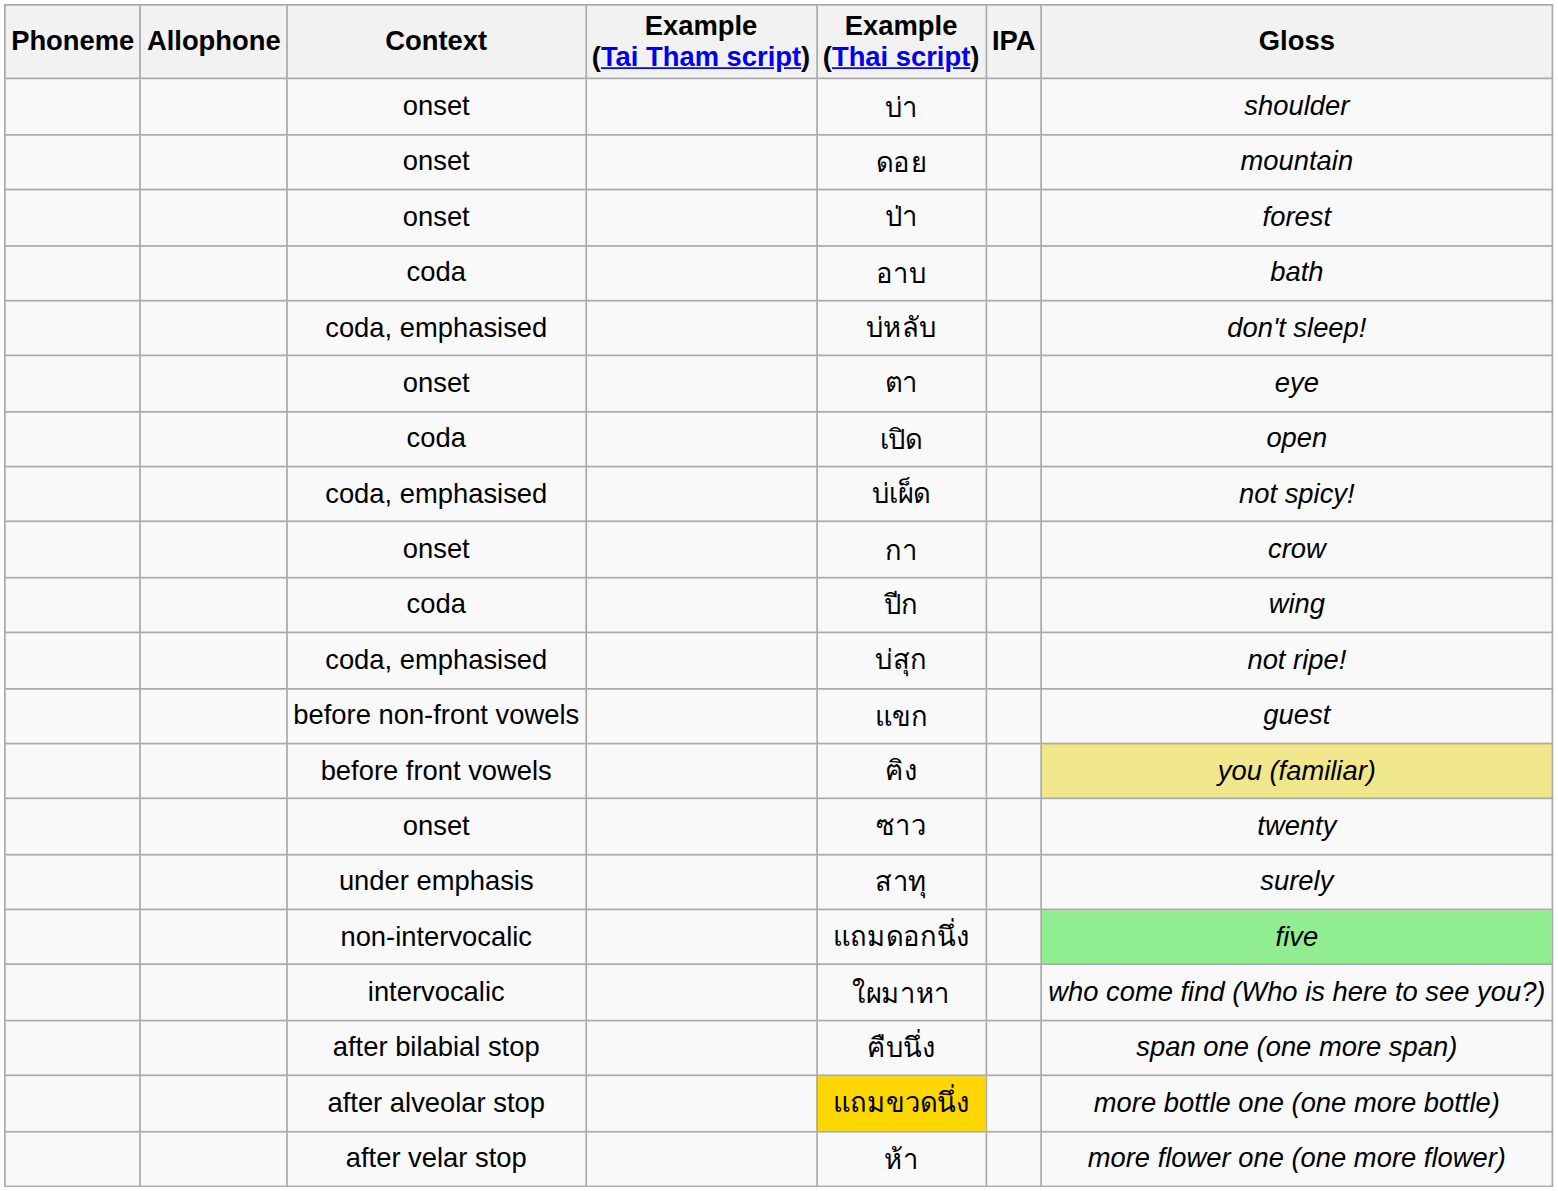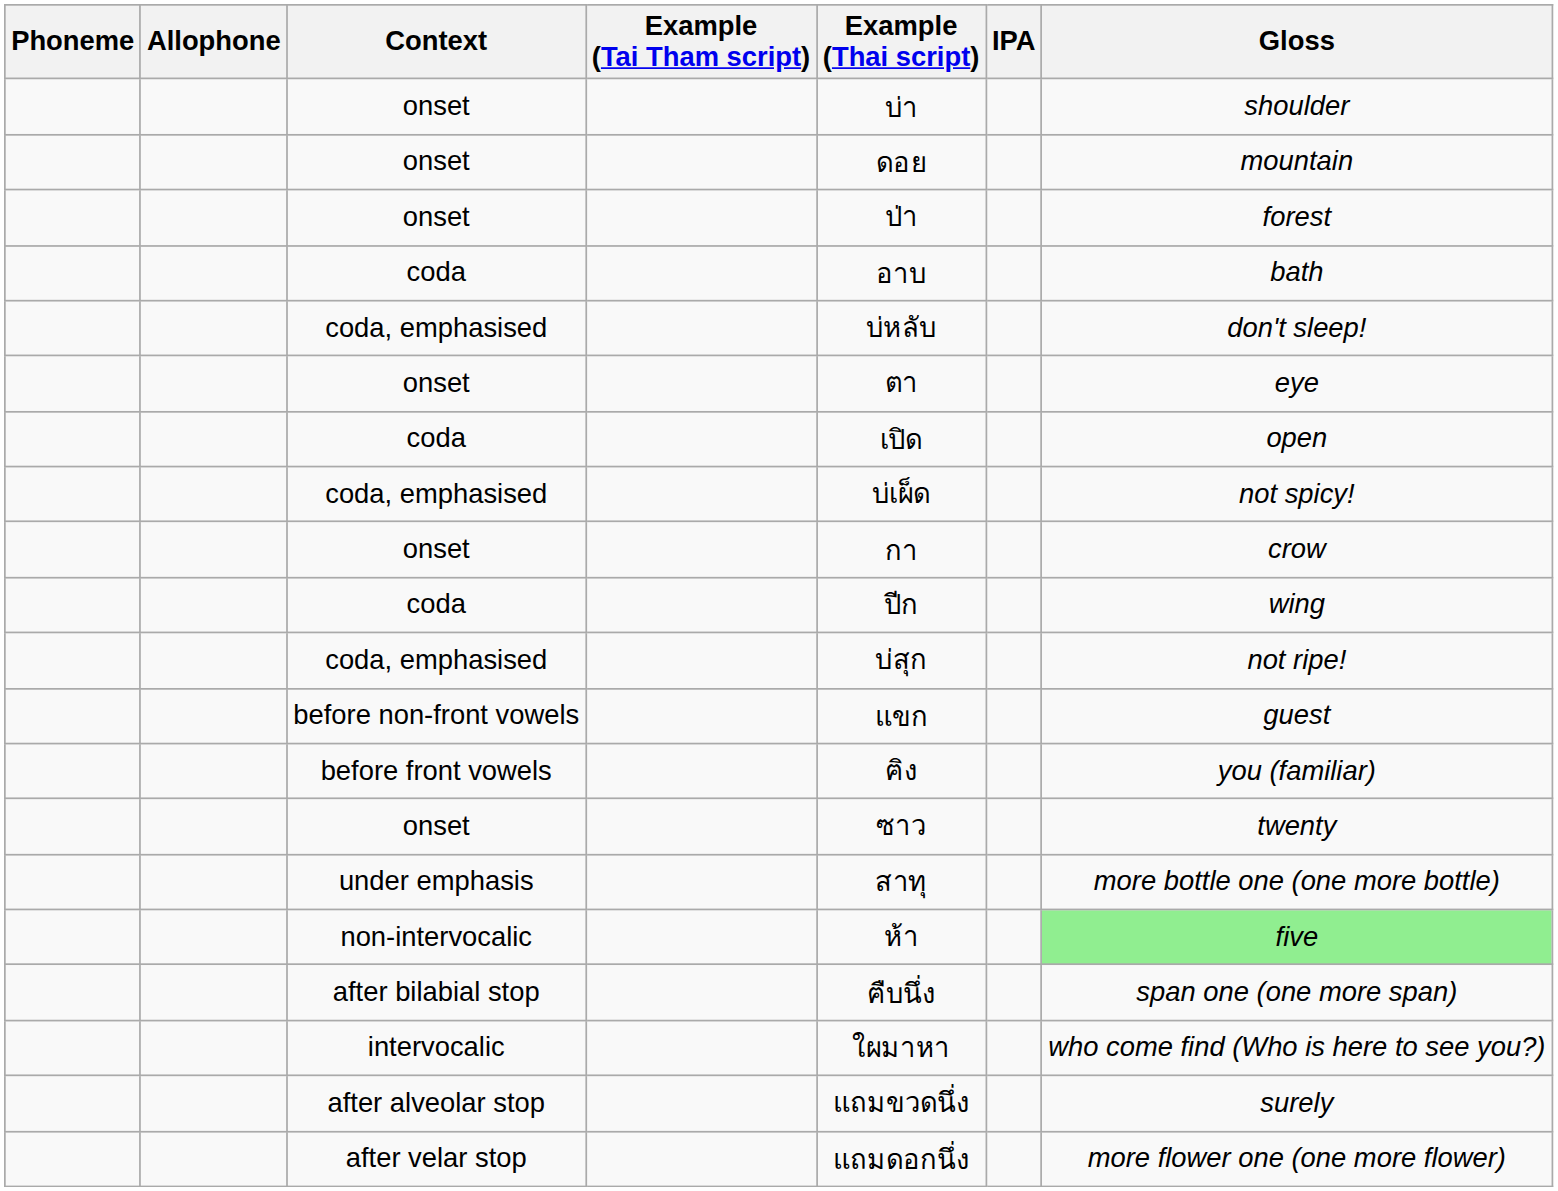 <table class=wikitable style="text-align:center">
 <tr>
 <th>Phoneme</th>
 <th>Allophone</th>
 <th>Context</th>
 <th>Example<br>(<a href='#'>Tai Tham script</a>)</th>
 <th>Example<br>(<a href='#'>Thai script</a>)</th>
 <th>IPA</th>
 <th>Gloss</th>
 </tr>
 <tr>
 <td></td>
 <td></td>
 <td>onset</td>
 <td></td>
 <td>บ่า</td>
 <td></td>
 <td><em>shoulder</em></td>
 </tr>
 <tr>
 <td></td>
 <td></td>
 <td>onset</td>
 <td></td>
 <td>ดอย</td>
 <td></td>
 <td><em>mountain</em></td>
 </tr>
 <tr>
 <td></td>
 <td></td>
 <td>onset</td>
 <td></td>
 <td>ป่า</td>
 <td></td>
 <td><em>forest</em></td>
 </tr>
 <tr>
 <td></td>
 <td></td>
 <td>coda</td>
 <td></td>
 <td>อาบ</td>
 <td></td>
 <td><em>bath</em></td>
 </tr>
 <tr>
 <td></td>
 <td></td>
 <td>coda, emphasised</td>
 <td></td>
 <td>บ่หลับ</td>
 <td></td>
 <td><em>don't sleep!</em></td>
 </tr>
 <tr>
 <td></td>
 <td></td>
 <td>onset</td>
 <td></td>
 <td>ตา</td>
 <td></td>
 <td><em>eye</em></td>
 </tr>
 <tr>
 <td></td>
 <td></td>
 <td>coda</td>
 <td></td>
 <td>เปิด</td>
 <td></td>
 <td><em>open</em></td>
 </tr>
 <tr>
 <td></td>
 <td></td>
 <td>coda, emphasised</td>
 <td></td>
 <td>บ่เผ็ด</td>
 <td></td>
 <td><em>not spicy!</em></td>
 </tr>
 <tr>
 <td></td>
 <td></td>
 <td>onset</td>
 <td></td>
 <td>กา</td>
 <td></td>
 <td><em>crow</em></td>
 </tr>
 <tr>
 <td></td>
 <td></td>
 <td>coda</td>
 <td></td>
 <td>ปีก</td>
 <td></td>
 <td><em>wing</em></td>
 </tr>
 <tr>
 <td></td>
 <td></td>
 <td>coda, emphasised</td>
 <td></td>
 <td>บ่สุก</td>
 <td></td>
 <td><em>not ripe!</em></td>
 </tr>
 <tr>
 <td></td>
 <td></td>
 <td>before non-front vowels</td>
 <td></td>
 <td>แขก</td>
 <td></td>
 <td><em>guest</em></td>
 </tr>
 <tr>
 <td></td>
 <td></td>
 <td>before front vowels</td>
 <td></td>
 <td>ฅิง</td>
 <td></td>
-<td style="background: khaki;"><em>you (familiar)</em></td>
+<td><em>you (familiar)</em></td>
 </tr>
 <tr>
 <td></td>
 <td></td>
 <td>onset</td>
 <td></td>
 <td>ซาว</td>
 <td></td>
 <td><em>twenty</em></td>
 </tr>
 <tr>
 <td></td>
 <td></td>
 <td>under emphasis</td>
 <td></td>
 <td>สาทุ</td>
 <td></td>
-<td><em>surely</em></td>
+<td><em>more bottle one (one more bottle)</em></td>
 </tr>
 <tr>
 <td></td>
 <td></td>
 <td>non-intervocalic</td>
 <td></td>
-<td>แถมดอกนึ่ง</td>
+<td>ห้า</td>
 <td></td>
 <td style="background: lightgreen;"><em>five</em></td>
+</tr>
+<tr>
+<td></td>
+<td></td>
+<td>after bilabial stop</td>
+<td></td>
+<td>ฅืบนึ่ง</td>
+<td></td>
+<td><em>span one (one more span)</em></td>
 </tr>
 <tr>
 <td></td>
 <td></td>
 <td>intervocalic</td>
 <td></td>
 <td>ใผมาหา</td>
 <td></td>
 <td><em>who come find (Who is here to see you?)</em></td>
 </tr>
 <tr>
 <td></td>
 <td></td>
-<td>after bilabial stop</td>
-<td></td>
-<td>ฅืบนึ่ง</td>
-<td></td>
-<td><em>span one (one more span)</em></td>
-</tr>
-<tr>
-<td></td>
-<td></td>
 <td>after alveolar stop</td>
 <td></td>
-<td style="background: gold;">แถมขวดนึ่ง</td>
+<td>แถมขวดนึ่ง</td>
 <td></td>
-<td><em>more bottle one (one more bottle)</em></td>
+<td><em>surely</em></td>
 </tr>
 <tr>
 <td></td>
 <td></td>
 <td>after velar stop</td>
 <td></td>
-<td>ห้า</td>
+<td>แถมดอกนึ่ง</td>
 <td></td>
 <td><em>more flower one (one more flower)</em></td>
 </tr>
 </table>
